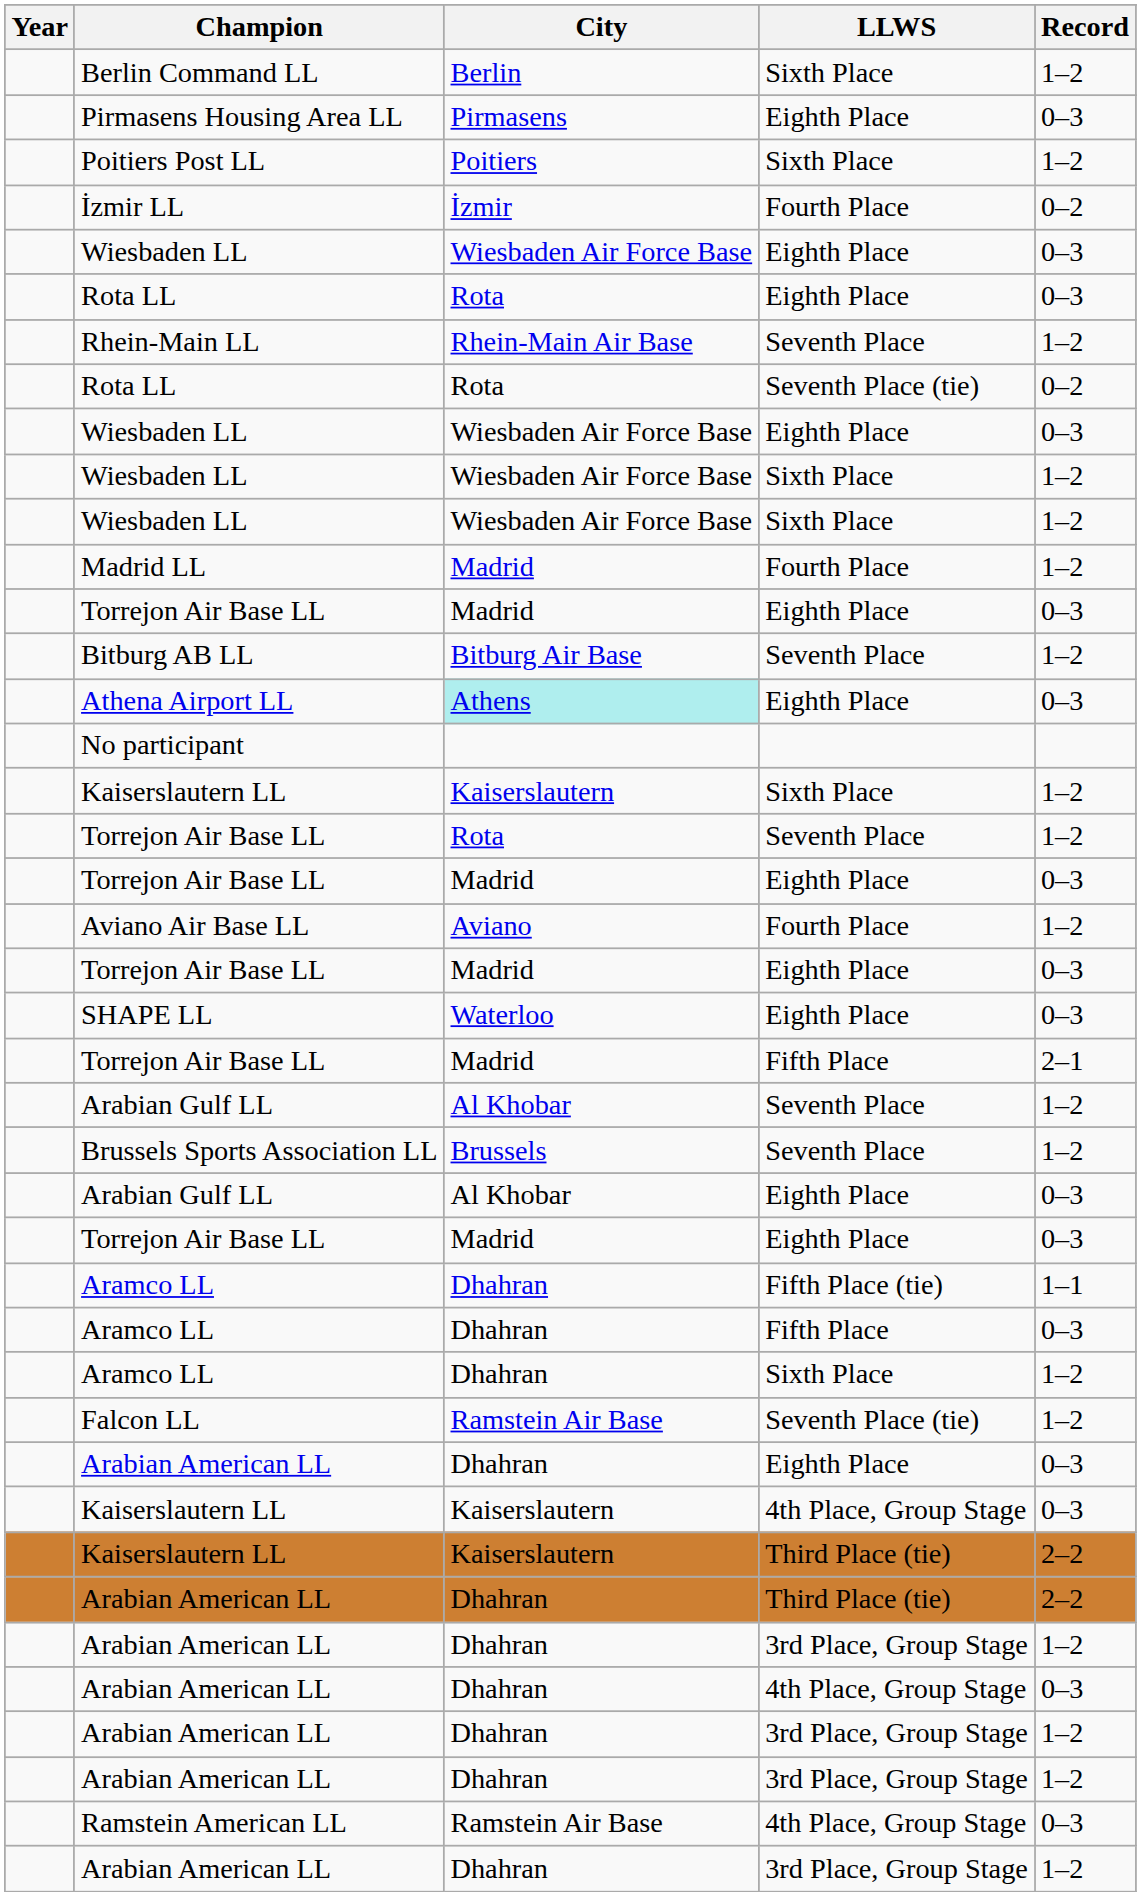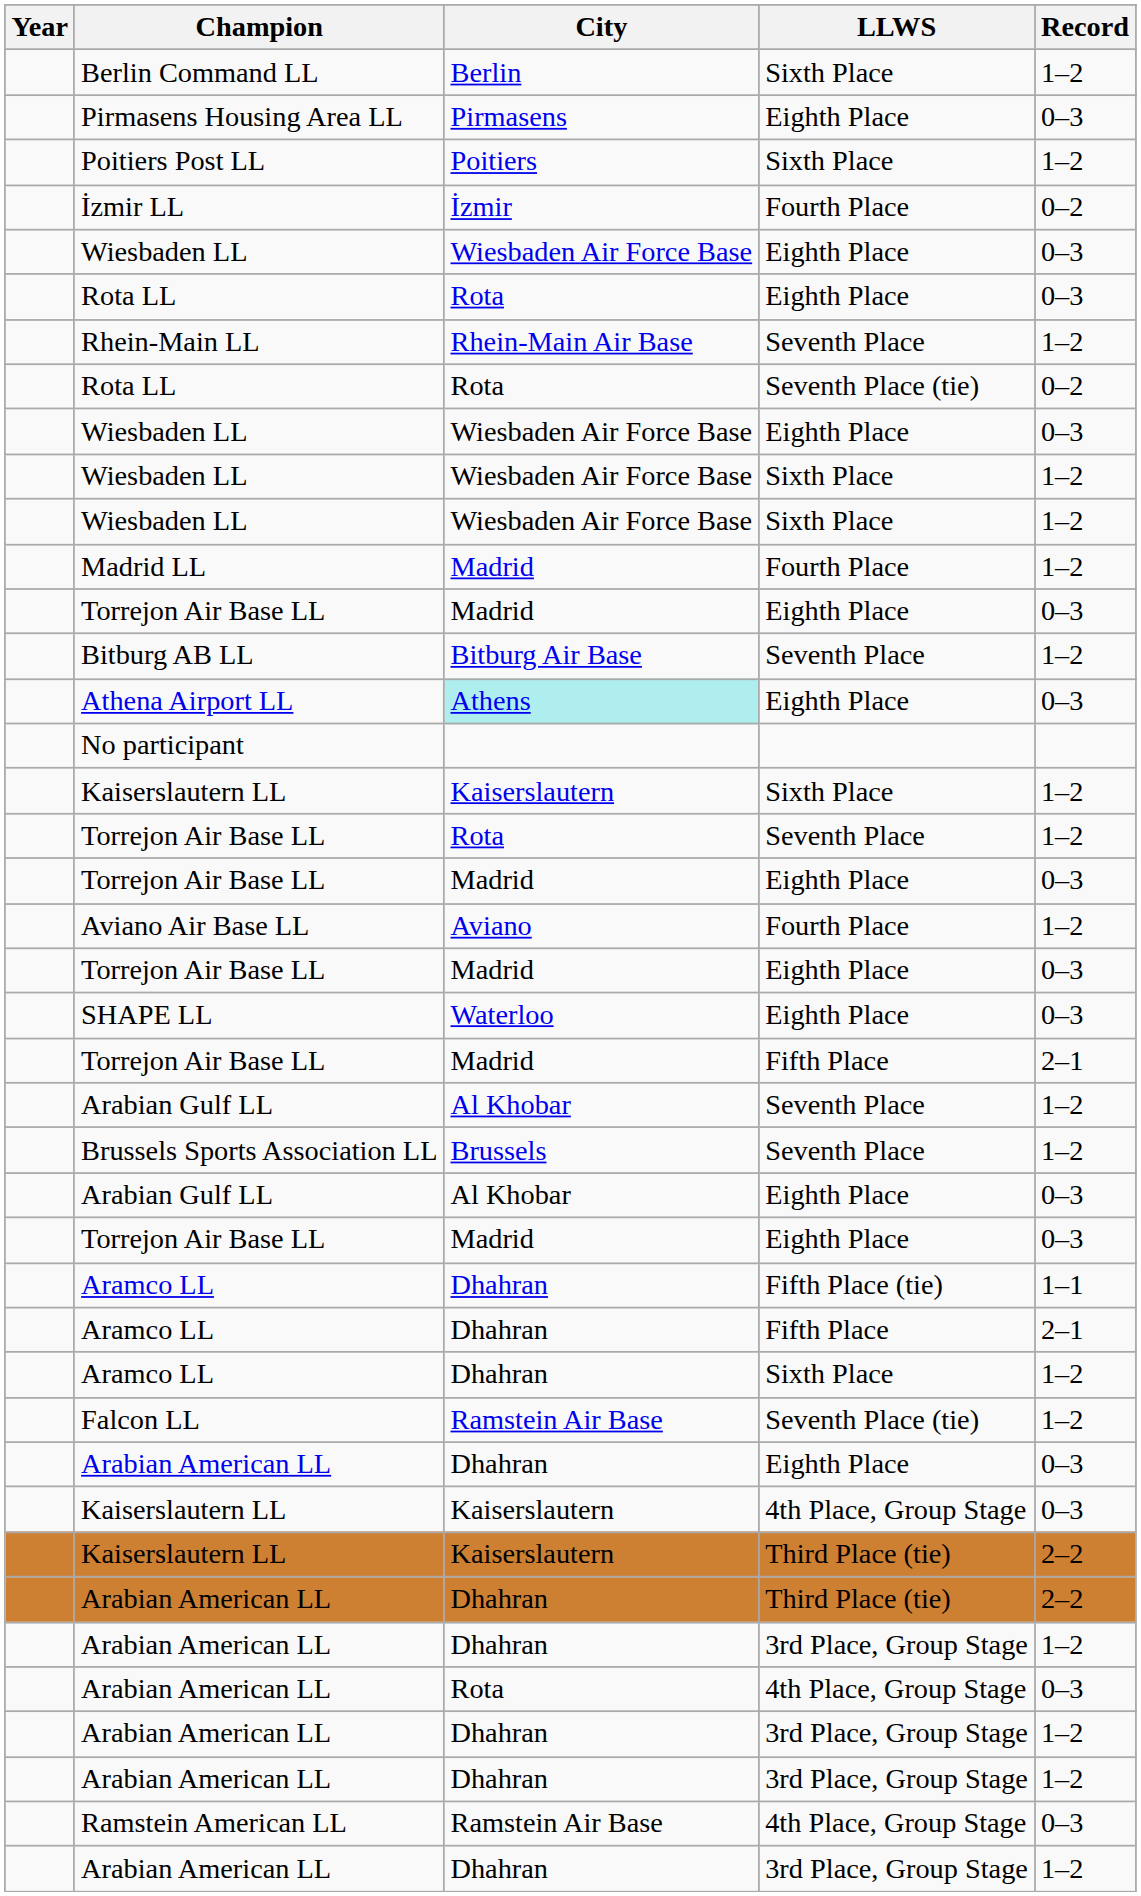 <table class="wikitable">
 <tr>
 <th>Year</th>
 <th>Champion</th>
 <th>City</th>
 <th>LLWS</th>
 <th>Record</th>
 </tr>
 <tr>
 <td></td>
 <td>Berlin Command LL</td>
 <td> <a href='#'>Berlin</a></td>
 <td>Sixth Place</td>
 <td>1–2</td>
 </tr>
 <tr>
 <td></td>
 <td>Pirmasens Housing Area LL</td>
 <td> <a href='#'>Pirmasens</a></td>
 <td>Eighth Place</td>
 <td>0–3</td>
 </tr>
 <tr>
 <td></td>
 <td>Poitiers Post LL</td>
 <td> <a href='#'>Poitiers</a></td>
 <td>Sixth Place</td>
 <td>1–2</td>
 </tr>
 <tr>
 <td></td>
 <td>İzmir LL</td>
 <td> <a href='#'>İzmir</a></td>
 <td>Fourth Place</td>
 <td>0–2</td>
 </tr>
 <tr>
 <td></td>
 <td>Wiesbaden LL</td>
 <td> <a href='#'>Wiesbaden Air Force Base</a></td>
 <td>Eighth Place</td>
 <td>0–3</td>
 </tr>
 <tr>
 <td></td>
 <td>Rota LL</td>
 <td> <a href='#'>Rota</a></td>
 <td>Eighth Place</td>
 <td>0–3</td>
 </tr>
 <tr>
 <td></td>
 <td>Rhein-Main LL</td>
 <td> <a href='#'>Rhein-Main Air Base</a></td>
 <td>Seventh Place</td>
 <td>1–2</td>
 </tr>
 <tr>
 <td></td>
 <td>Rota LL</td>
 <td> Rota</td>
 <td>Seventh Place (tie)</td>
 <td>0–2</td>
 </tr>
 <tr>
 <td></td>
 <td>Wiesbaden LL</td>
 <td> Wiesbaden Air Force Base</td>
 <td>Eighth Place</td>
 <td>0–3</td>
 </tr>
 <tr>
 <td></td>
 <td>Wiesbaden LL</td>
 <td> Wiesbaden Air Force Base</td>
 <td>Sixth Place</td>
 <td>1–2</td>
 </tr>
 <tr>
 <td></td>
 <td>Wiesbaden LL</td>
 <td> Wiesbaden Air Force Base</td>
 <td>Sixth Place</td>
 <td>1–2</td>
 </tr>
 <tr>
 <td></td>
 <td>Madrid LL</td>
 <td> <a href='#'>Madrid</a></td>
 <td>Fourth Place</td>
 <td>1–2</td>
 </tr>
 <tr>
 <td></td>
 <td>Torrejon Air Base LL</td>
 <td> Madrid</td>
 <td>Eighth Place</td>
 <td>0–3</td>
 </tr>
 <tr>
 <td></td>
 <td>Bitburg AB LL</td>
 <td> <a href='#'>Bitburg Air Base</a></td>
 <td>Seventh Place</td>
 <td>1–2</td>
 </tr>
 <tr>
 <td></td>
 <td><a href='#'>Athena Airport LL</a></td>
 <td style="background: paleturquoise;"> <a href='#'>Athens</a></td>
 <td>Eighth Place</td>
 <td>0–3</td>
 </tr>
 <tr>
 <td></td>
 <td>No participant</td>
 <td></td>
 <td></td>
 <td></td>
 </tr>
 <tr>
 <td></td>
 <td>Kaiserslautern LL</td>
 <td> <a href='#'>Kaiserslautern</a></td>
 <td>Sixth Place</td>
 <td>1–2</td>
 </tr>
 <tr>
 <td></td>
 <td>Torrejon Air Base LL</td>
 <td> <a href='#'>Rota</a></td>
 <td>Seventh Place</td>
 <td>1–2</td>
 </tr>
 <tr>
 <td></td>
 <td>Torrejon Air Base LL</td>
 <td> Madrid</td>
 <td>Eighth Place</td>
 <td>0–3</td>
 </tr>
 <tr>
 <td></td>
 <td>Aviano Air Base LL</td>
 <td> <a href='#'>Aviano</a></td>
 <td>Fourth Place</td>
 <td>1–2</td>
 </tr>
 <tr>
 <td></td>
 <td>Torrejon Air Base LL</td>
 <td> Madrid</td>
 <td>Eighth Place</td>
 <td>0–3</td>
 </tr>
 <tr>
 <td></td>
 <td>SHAPE LL</td>
 <td> <a href='#'>Waterloo</a></td>
 <td>Eighth Place</td>
 <td>0–3</td>
 </tr>
 <tr>
 <td></td>
 <td>Torrejon Air Base LL</td>
 <td> Madrid</td>
 <td>Fifth Place</td>
 <td>2–1</td>
 </tr>
 <tr>
 <td></td>
 <td>Arabian Gulf LL</td>
 <td> <a href='#'>Al Khobar</a></td>
 <td>Seventh Place</td>
 <td>1–2</td>
 </tr>
 <tr>
 <td></td>
 <td>Brussels Sports Association LL</td>
 <td> <a href='#'>Brussels</a></td>
 <td>Seventh Place</td>
 <td>1–2</td>
 </tr>
 <tr>
 <td></td>
 <td>Arabian Gulf LL</td>
 <td> Al Khobar</td>
 <td>Eighth Place</td>
 <td>0–3</td>
 </tr>
 <tr>
 <td></td>
 <td>Torrejon Air Base LL</td>
 <td> Madrid</td>
 <td>Eighth Place</td>
 <td>0–3</td>
 </tr>
 <tr>
 <td></td>
 <td><a href='#'>Aramco LL</a></td>
 <td> <a href='#'>Dhahran</a></td>
 <td>Fifth Place (tie)</td>
 <td>1–1</td>
 </tr>
 <tr>
 <td></td>
 <td>Aramco LL</td>
 <td> Dhahran</td>
 <td>Fifth Place</td>
-<td>0–3</td>
+<td>2–1</td>
 </tr>
 <tr>
 <td></td>
 <td>Aramco LL</td>
 <td> Dhahran</td>
 <td>Sixth Place</td>
 <td>1–2</td>
 </tr>
 <tr>
 <td></td>
 <td>Falcon LL</td>
 <td> <a href='#'>Ramstein Air Base</a></td>
 <td>Seventh Place (tie)</td>
 <td>1–2</td>
 </tr>
 <tr>
 <td></td>
 <td><a href='#'>Arabian American LL</a></td>
 <td> Dhahran</td>
 <td>Eighth Place</td>
 <td>0–3</td>
 </tr>
 <tr>
 <td></td>
 <td>Kaiserslautern LL</td>
 <td> Kaiserslautern</td>
 <td>4th Place, Group Stage</td>
 <td>0–3</td>
 </tr>
 <tr style="background:#cd7f32;">
 <td></td>
 <td>Kaiserslautern LL</td>
 <td> Kaiserslautern</td>
 <td>Third Place (tie)</td>
 <td>2–2</td>
 </tr>
 <tr style="background:#cd7f32;">
 <td></td>
 <td>Arabian American LL</td>
 <td> Dhahran</td>
 <td>Third Place (tie)</td>
 <td>2–2</td>
 </tr>
 <tr>
 <td></td>
 <td>Arabian American LL</td>
 <td> Dhahran</td>
 <td>3rd Place, Group Stage</td>
 <td>1–2</td>
 </tr>
 <tr>
 <td></td>
 <td>Arabian American LL</td>
-<td> Dhahran</td>
+<td> Rota</td>
 <td>4th Place, Group Stage</td>
 <td>0–3</td>
 </tr>
 <tr>
 <td></td>
 <td>Arabian American LL</td>
 <td> Dhahran</td>
 <td>3rd Place, Group Stage</td>
 <td>1–2</td>
 </tr>
 <tr>
 <td></td>
 <td>Arabian American LL</td>
 <td> Dhahran</td>
 <td>3rd Place, Group Stage</td>
 <td>1–2</td>
 </tr>
 <tr>
 <td></td>
 <td>Ramstein American LL</td>
 <td> Ramstein Air Base</td>
 <td>4th Place, Group Stage</td>
 <td>0–3</td>
 </tr>
 <tr>
 <td></td>
 <td>Arabian American LL</td>
 <td> Dhahran</td>
 <td>3rd Place, Group Stage</td>
 <td>1–2</td>
 </tr>
 </table>
